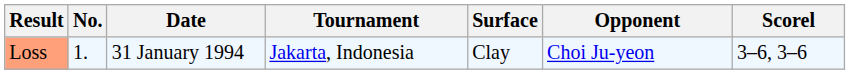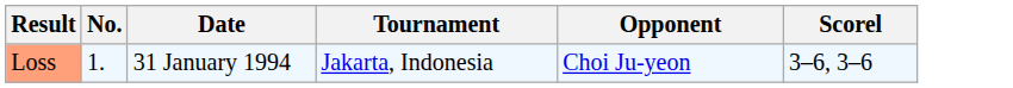 <table class="sortable wikitable" style="font-size:97%;">
 <tr>
 <th>Result</th>
 <th>No.</th>
 <th width=115>Date</th>
 <th width=150>Tournament</th>
-<th width=50>Surface</th>
 <th width=140>Opponent</th>
 <th width=80>Scorel</th>
 </tr>
 <tr style="background:#f0f8ff;">
 <td style="background:#ffa07a;">Loss</td>
 <td>1.</td>
 <td>31 January 1994</td>
 <td><a href='#'>Jakarta</a>, Indonesia</td>
-<td>Clay</td>
 <td> <a href='#'>Choi Ju-yeon</a></td>
 <td>3–6, 3–6</td>
 </tr>
 </table>
